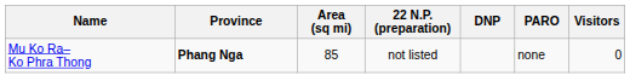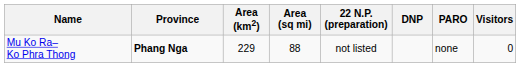 <table class="wikitable sortable" style="max-width:600pt;">
 <tr>
 <th style="width:25%;">Name</th>
 <th style="width:18%;">Province</th>
+<th style="width:9%;">Area<br>(km<sup>2</sup>)</th>
 <th style="width:10%;">Area<br>(sq mi)</th>
 <th style="width:14%;">22 N.P.<br>(preparation)</th>
 <th style="width:8%;">DNP</th>
 <th style="width:8%;">PARO</th>
 <th style="width:8%;">Visitors</th>
 </tr>
 <tr>
 <td><a href='#'>Mu Ko Ra–<br>Ko Phra Thong</a></td>
 <td><strong>Phang Nga</strong></td>
-<td style="text-align:center;">85</td>
+<td style="text-align:center;">229</td>
+<td style="text-align:center;">88</td>
 <td style="text-align:center;">not listed</td>
 <td></td>
 <td>none</td>
 <td style="text-align:right;">0</td>
 </tr>
 </table>
